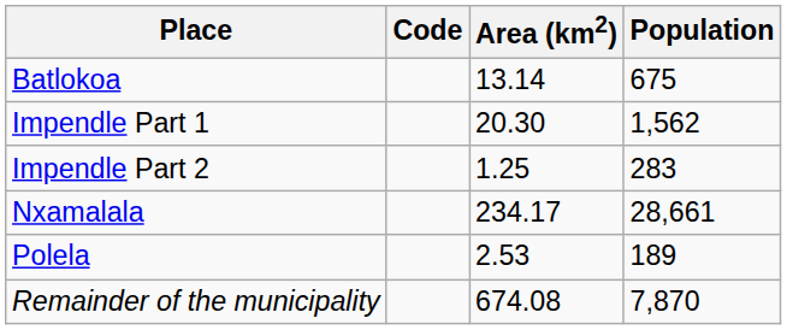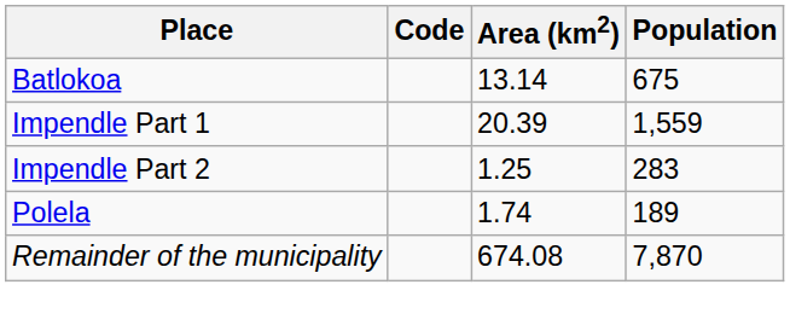 <table class="wikitable sortable">
 <tr>
 <th>Place</th>
 <th>Code</th>
 <th>Area (km<sup>2</sup>)</th>
 <th>Population</th>
 </tr>
 <tr>
 <td><a href='#'>Batlokoa</a></td>
 <td></td>
 <td>13.14</td>
 <td>675</td>
 </tr>
 <tr>
 <td><a href='#'>Impendle</a> Part 1</td>
 <td></td>
-<td>20.30</td>
-<td>1,562</td>
+<td>20.39</td>
+<td>1,559</td>
 </tr>
 <tr>
 <td><a href='#'>Impendle</a> Part 2</td>
 <td></td>
 <td>1.25</td>
 <td>283</td>
 </tr>
 <tr>
-<td><a href='#'>Nxamalala</a></td>
-<td></td>
-<td>234.17</td>
-<td>28,661</td>
-</tr>
-<tr>
 <td><a href='#'>Polela</a></td>
 <td></td>
-<td>2.53</td>
+<td>1.74</td>
 <td>189</td>
 </tr>
 <tr>
 <td><em>Remainder of the municipality</em></td>
 <td></td>
 <td>674.08</td>
 <td>7,870</td>
 </tr>
 </table>
